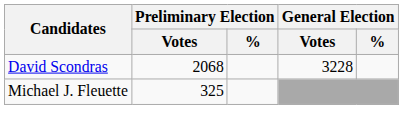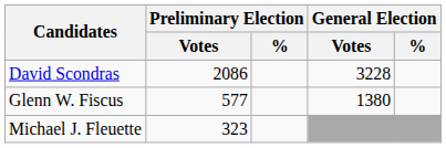 <table class=wikitable>
 <tr>
 <th colspan=1 rowspan=2><strong>Candidates</strong></th>
 <th colspan=2><strong>Preliminary Election</strong></th>
 <th colspan=2><strong>General Election</strong></th>
 </tr>
 <tr>
 <th>Votes</th>
 <th>%</th>
 <th>Votes</th>
 <th>%</th>
 </tr>
 <tr>
 <td><a href='#'>David Scondras</a></td>
-<td align="right">2068</td>
+<td align="right">2086</td>
 <td align="right"></td>
 <td align="right">3228</td>
 <td align="right"></td>
 </tr>
 <tr>
+<td>Glenn W. Fiscus</td>
+<td align="right">577</td>
+<td align="right"></td>
+<td align="right">1380</td>
+<td align="right"></td>
+</tr>
+<tr>
 <td>Michael J. Fleuette</td>
-<td align="right">325</td>
+<td align="right">323</td>
 <td align="right"></td>
 <td colspan=2 bgcolor=darkgray> </td>
 </tr>
 </table>
